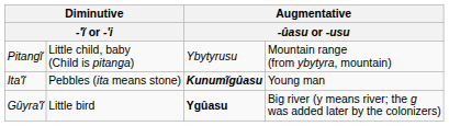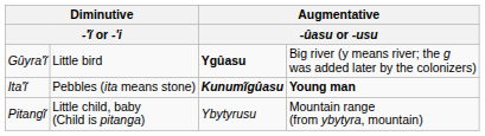 <table class="wikitable">
 <tr>
 <th colspan="2">Diminutive</th>
 <th colspan="2">Augmentative</th>
 </tr>
 <tr>
 <th colspan="2"><em>-'ĩ</em> or <em>-'i</em></th>
 <th colspan="2"><em>-ûasu</em> or <em>-usu</em></th>
 </tr>
 <tr>
+<td><em>Gûyra'ĩ</em></td>
+<td>Little bird</td>
+<td><strong>Ygûasu<em></td>
+<td>Big river (</strong>y</em> means river; the <em>g</em><br>was added later by the colonizers)</td>
+</tr>
+<tr>
+<td><em>Ita'ĩ</em></td>
+<td>Pebbles (<em>ita</em> means stone)</td>
+<td><strong><em>Kunumĩgûasu</em></strong></td>
+<td><strong>Young man</strong></td>
+</tr>
+<tr>
 <td><em>Pitangĩ</em></td>
 <td>Little child, baby<br>(Child is <em>pitanga</em>)</td>
 <td><em>Ybytyrusu</em></td>
 <td>Mountain range<br>(from <em>ybytyra</em>, mountain)</td>
 </tr>
-<tr>
-<td><em>Ita'ĩ</em></td>
-<td>Pebbles (<em>ita</em> means stone)</td>
-<td><strong><em>Kunumĩgûasu</em></strong></td>
-<td>Young man</td>
-</tr>
-<tr>
-<td><em>Gûyra'ĩ</em></td>
-<td>Little bird</td>
-<td><strong>Ygûasu<em></td>
-<td>Big river (</strong>y</em> means river; the <em>g</em><br>was added later by the colonizers)</td>
-</tr>
 </table>
